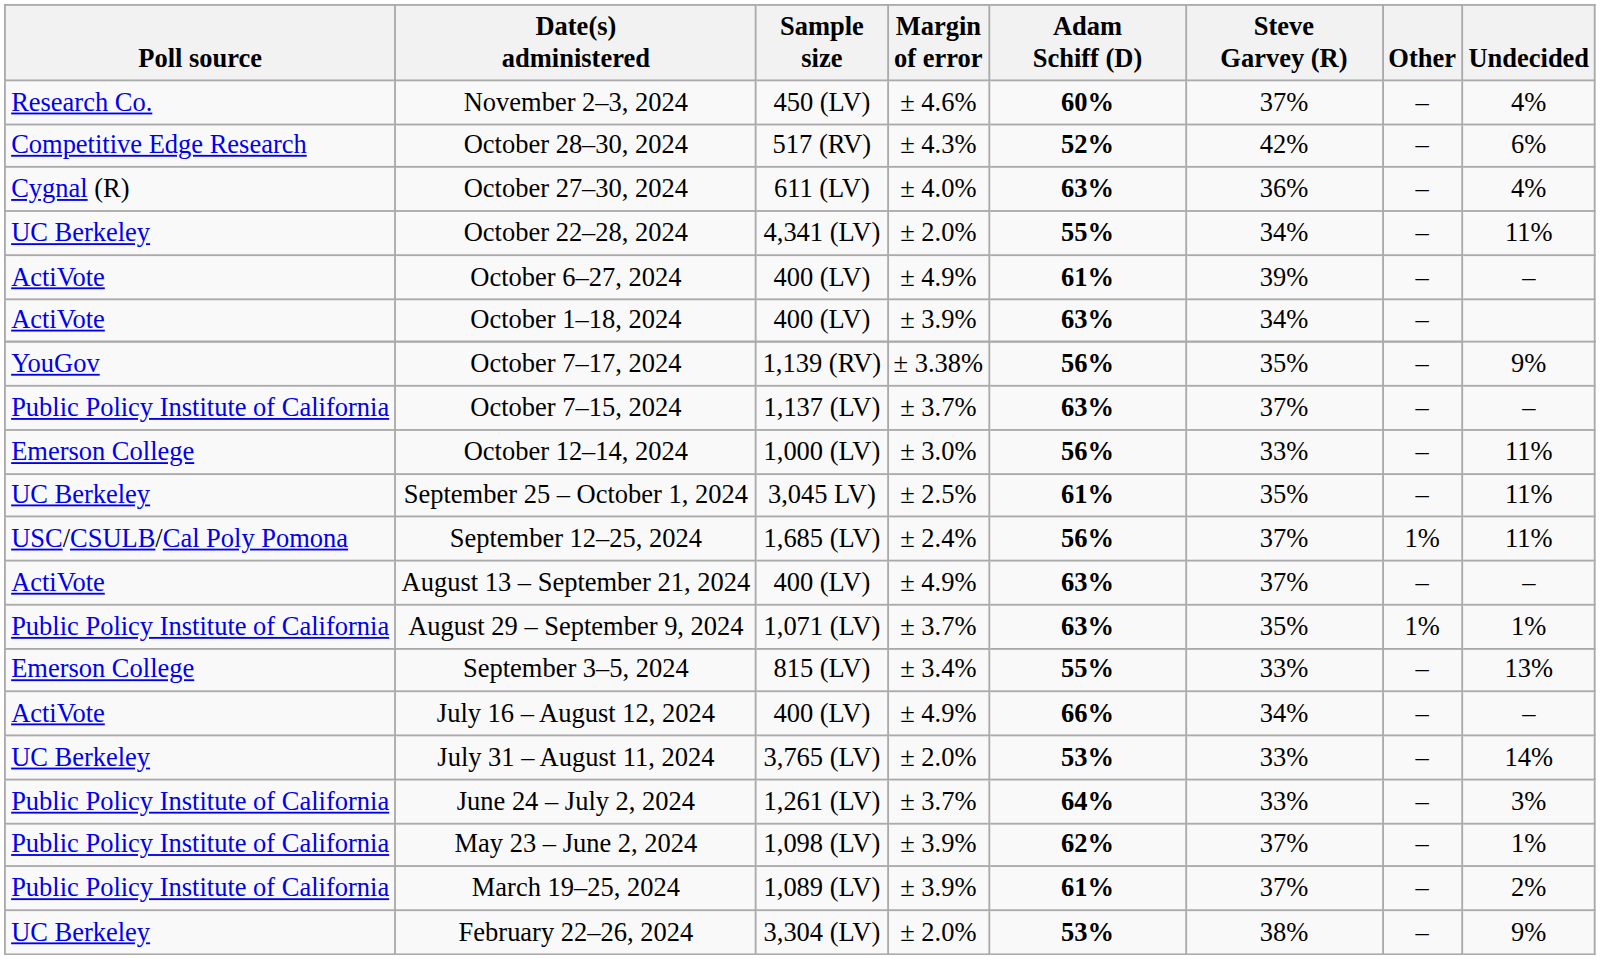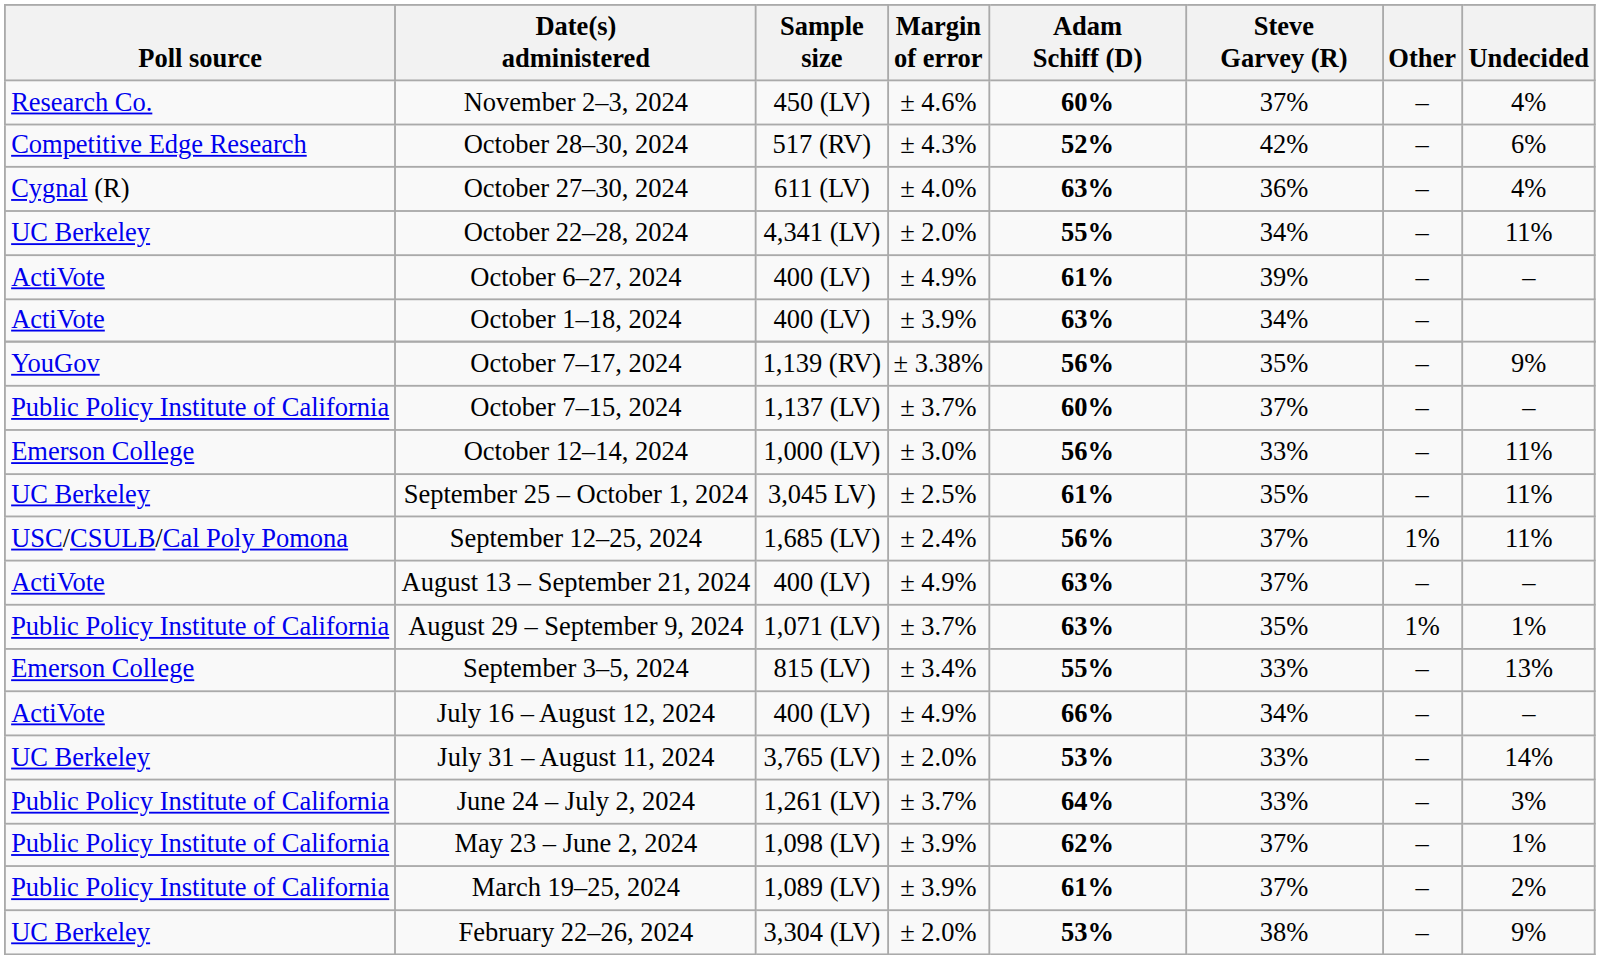 <table class="wikitable" style="font-size:90%;text-align:center;">
 <tr valign=bottom>
 <th>Poll source</th>
 <th>Date(s)<br>administered</th>
 <th>Sample<br>size</th>
 <th>Margin<br>of error</th>
 <th style="width:100px;">Adam<br>Schiff (D)</th>
 <th style="width:100px;">Steve<br>Garvey (R)</th>
 <th>Other</th>
 <th>Undecided</th>
 </tr>
 <tr>
 <td style="text-align:left;"><a href='#'>Research Co.</a></td>
 <td>November 2–3, 2024</td>
 <td>450 (LV)</td>
 <td>± 4.6%</td>
 <td><strong>60%</strong></td>
 <td>37%</td>
 <td>–</td>
 <td>4%</td>
 </tr>
 <tr>
 <td style="text-align:left;"><a href='#'>Competitive Edge Research</a></td>
 <td>October 28–30, 2024</td>
 <td>517 (RV)</td>
 <td>± 4.3%</td>
 <td><strong>52%</strong></td>
 <td>42%</td>
 <td>–</td>
 <td>6%</td>
 </tr>
 <tr>
 <td style="text-align:left;"><a href='#'>Cygnal</a> (R)</td>
 <td>October 27–30, 2024</td>
 <td>611 (LV)</td>
 <td>± 4.0%</td>
 <td><strong>63%</strong></td>
 <td>36%</td>
 <td>–</td>
 <td>4%</td>
 </tr>
 <tr>
 <td style="text-align:left;"><a href='#'>UC Berkeley</a></td>
 <td>October 22–28, 2024</td>
 <td>4,341 (LV)</td>
 <td>± 2.0%</td>
 <td><strong>55%</strong></td>
 <td>34%</td>
 <td>–</td>
 <td>11%</td>
 </tr>
 <tr>
 <td style="text-align:left;"><a href='#'>ActiVote</a></td>
 <td>October 6–27, 2024</td>
 <td>400 (LV)</td>
 <td>± 4.9%</td>
 <td><strong>61%</strong></td>
 <td>39%</td>
 <td>–</td>
 <td>–</td>
 </tr>
 <tr>
 <td style="text-align:left;"><a href='#'>ActiVote</a></td>
 <td>October 1–18, 2024</td>
 <td>400 (LV)</td>
 <td>± 3.9%</td>
 <td><strong>63%</strong></td>
 <td>34%</td>
 <td>–</td>
 </tr>
 <tr>
 </tr>
 <tr>
 <td style="text-align:left;"><a href='#'>YouGov</a></td>
 <td>October 7–17, 2024</td>
 <td>1,139 (RV)</td>
 <td>± 3.38%</td>
 <td><strong>56%</strong></td>
 <td>35%</td>
 <td>–</td>
 <td>9%</td>
 </tr>
 <tr>
 <td style="text-align:left;"><a href='#'>Public Policy Institute of California</a></td>
 <td>October 7–15, 2024</td>
 <td>1,137 (LV)</td>
 <td>± 3.7%</td>
-<td><strong>63%</strong></td>
+<td><strong>60%</strong></td>
 <td>37%</td>
 <td>–</td>
 <td>–</td>
 </tr>
 <tr>
 <td style="text-align:left;"><a href='#'>Emerson College</a></td>
 <td>October 12–14, 2024</td>
 <td>1,000 (LV)</td>
 <td>± 3.0%</td>
 <td><strong>56%</strong></td>
 <td>33%</td>
 <td>–</td>
 <td>11%</td>
 </tr>
 <tr>
 <td style="text-align:left;"><a href='#'>UC Berkeley</a></td>
 <td>September 25 – October 1, 2024</td>
 <td>3,045 LV)</td>
 <td>± 2.5%</td>
 <td><strong>61%</strong></td>
 <td>35%</td>
 <td>–</td>
 <td>11%</td>
 </tr>
 <tr>
 <td style="text-align:left;"><a href='#'>USC</a>/<a href='#'>CSULB</a>/<a href='#'>Cal Poly Pomona</a></td>
 <td>September 12–25, 2024</td>
 <td>1,685 (LV)</td>
 <td>± 2.4%</td>
 <td><strong>56%</strong></td>
 <td>37%</td>
 <td>1%</td>
 <td>11%</td>
 </tr>
 <tr>
 <td style="text-align:left;"><a href='#'>ActiVote</a></td>
 <td>August 13 – September 21, 2024</td>
 <td>400 (LV)</td>
 <td>± 4.9%</td>
 <td><strong>63%</strong></td>
 <td>37%</td>
 <td>–</td>
 <td>–</td>
 </tr>
 <tr>
 <td style="text-align:left;"><a href='#'>Public Policy Institute of California</a></td>
 <td>August 29 – September 9, 2024</td>
 <td>1,071 (LV)</td>
 <td>± 3.7%</td>
 <td><strong>63%</strong></td>
 <td>35%</td>
 <td>1%</td>
 <td>1%</td>
 </tr>
 <tr>
 <td style="text-align:left;"><a href='#'>Emerson College</a></td>
 <td data-sort-value="2024-09-06">September 3–5, 2024</td>
 <td>815 (LV)</td>
 <td>± 3.4%</td>
 <td><strong>55%</strong></td>
 <td>33%</td>
 <td>–</td>
 <td>13%</td>
 </tr>
 <tr>
 <td style="text-align:left;"><a href='#'>ActiVote</a></td>
 <td>July 16 – August 12, 2024</td>
 <td>400 (LV)</td>
 <td>± 4.9%</td>
 <td><strong>66%</strong></td>
 <td>34%</td>
 <td>–</td>
 <td>–</td>
 </tr>
 <tr>
 <td style="text-align:left;"><a href='#'>UC Berkeley</a></td>
 <td>July 31 – August 11, 2024</td>
 <td>3,765 (LV)</td>
 <td>± 2.0%</td>
 <td><strong>53%</strong></td>
 <td>33%</td>
 <td>–</td>
 <td>14%</td>
 </tr>
 <tr>
 <td style="text-align:left;"><a href='#'>Public Policy Institute of California</a></td>
 <td>June 24 – July 2, 2024</td>
 <td>1,261 (LV)</td>
 <td>± 3.7%</td>
 <td><strong>64%</strong></td>
 <td>33%</td>
 <td>–</td>
 <td>3%</td>
 </tr>
 <tr>
 <td style="text-align:left;"><a href='#'>Public Policy Institute of California</a></td>
 <td>May 23 – June 2, 2024</td>
 <td>1,098 (LV)</td>
 <td>± 3.9%</td>
 <td><strong>62%</strong></td>
 <td>37%</td>
 <td>–</td>
 <td>1%</td>
 </tr>
 <tr>
 <td style="text-align:left;"><a href='#'>Public Policy Institute of California</a></td>
 <td>March 19–25, 2024</td>
 <td>1,089 (LV)</td>
 <td>± 3.9%</td>
 <td><strong>61%</strong></td>
 <td>37%</td>
 <td>–</td>
 <td>2%</td>
 </tr>
 <tr>
 <td style="text-align:left;"><a href='#'>UC Berkeley</a></td>
 <td>February 22–26, 2024</td>
 <td>3,304 (LV)</td>
 <td>± 2.0%</td>
 <td><strong>53%</strong></td>
 <td>38%</td>
 <td>–</td>
 <td>9%</td>
 </tr>
 </table>
